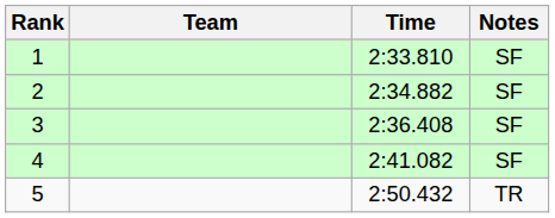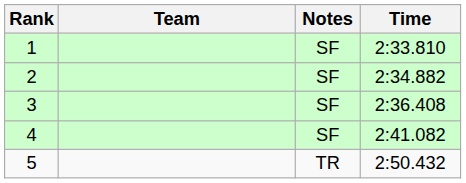 <table class=wikitable style="text-align:center">
 <tr>
 <th width=40>Rank</th>
 <th width=200>Team</th>
+<th width=50>Notes</th>
 <th width=80>Time</th>
-<th width=50>Notes</th>
 </tr>
 <tr bgcolor="#ccffcc">
 <td>1</td>
 <td align=left></td>
+<td>SF</td>
 <td>2:33.810</td>
-<td>SF</td>
 </tr>
 <tr bgcolor="#ccffcc">
 <td>2</td>
 <td align=left></td>
+<td>SF</td>
 <td>2:34.882</td>
-<td>SF</td>
 </tr>
 <tr bgcolor="#ccffcc">
 <td>3</td>
 <td align=left></td>
+<td>SF</td>
 <td>2:36.408</td>
-<td>SF</td>
 </tr>
 <tr bgcolor="#ccffcc">
 <td>4</td>
 <td align=left></td>
+<td>SF</td>
 <td>2:41.082</td>
-<td>SF</td>
 </tr>
 <tr>
 <td>5</td>
 <td align=left></td>
+<td>TR</td>
 <td>2:50.432</td>
-<td>TR</td>
 </tr>
 </table>
